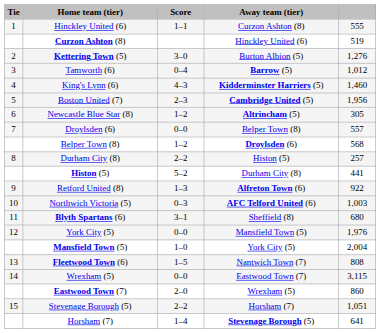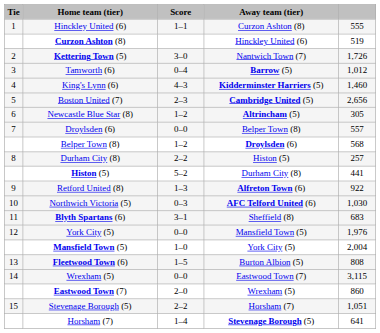 <table class="wikitable" style="width: 600px; background:WhiteSmoke; text-align:center; font-size:90%">
 <tr>
 <td scope="col" style="width:  5.00%; background:silver;"><strong>Tie</strong></td>
 <td scope="col" style="width: 36.25%; background:silver;"><strong>Home team (tier)</strong></td>
 <td scope="col" style="width: 12.50%; background:silver;"><strong>Score</strong></td>
 <td scope="col" style="width: 36.25%; background:silver;"><strong>Away team (tier)</strong></td>
 <td scope="col" style="width: 10.00%; background:silver;"><strong></strong></td>
 </tr>
 <tr>
 <td>1</td>
 <td><a href='#'>Hinckley United</a> (6)</td>
 <td>1–1</td>
 <td><a href='#'>Curzon Ashton</a> (8)</td>
 <td>555</td>
 </tr>
 <tr style="background:white;">
 <td><em></em></td>
 <td><strong><a href='#'>Curzon Ashton</a></strong> (8)</td>
 <td></td>
 <td><a href='#'>Hinckley United</a> (6)</td>
 <td>519</td>
 </tr>
 <tr>
 <td>2</td>
 <td><strong><a href='#'>Kettering Town</a></strong> (5)</td>
 <td>3–0</td>
-<td><a href='#'>Burton Albion</a> (5)</td>
-<td>1,276</td>
+<td><a href='#'>Nantwich Town</a> (7)</td>
+<td>1,726</td>
 </tr>
 <tr>
 <td>3</td>
 <td><a href='#'>Tamworth</a> (6)</td>
 <td>0–4</td>
 <td><strong><a href='#'>Barrow</a></strong> (5)</td>
 <td>1,012</td>
 </tr>
 <tr>
 <td>4</td>
 <td><a href='#'>King's Lynn</a> (6)</td>
 <td>4–3</td>
 <td><strong><a href='#'>Kidderminster Harriers</a></strong> (5)</td>
 <td>1,460</td>
 </tr>
 <tr>
 <td>5</td>
 <td><a href='#'>Boston United</a> (7)</td>
 <td>2–3</td>
 <td><strong><a href='#'>Cambridge United</a></strong> (5)</td>
-<td>1,956</td>
+<td>2,656</td>
 </tr>
 <tr>
 <td>6</td>
 <td><a href='#'>Newcastle Blue Star</a> (8)</td>
 <td>1–2</td>
 <td><strong><a href='#'>Altrincham</a></strong> (5)</td>
 <td>305</td>
 </tr>
 <tr>
 <td>7</td>
 <td><a href='#'>Droylsden</a> (6)</td>
 <td>0–0</td>
 <td><a href='#'>Belper Town</a> (8)</td>
 <td>557</td>
 </tr>
 <tr style="background:white;">
 <td><em></em></td>
 <td><a href='#'>Belper Town</a> (8)</td>
 <td>1–2</td>
 <td><strong><a href='#'>Droylsden</a></strong> (6)</td>
 <td>568</td>
 </tr>
 <tr>
 <td>8</td>
 <td><a href='#'>Durham City</a> (8)</td>
 <td>2–2</td>
 <td><a href='#'>Histon</a> (5)</td>
 <td>257</td>
 </tr>
 <tr style="background:white;">
 <td><em></em></td>
 <td><strong><a href='#'>Histon</a></strong> (5)</td>
 <td>5–2</td>
 <td><a href='#'>Durham City</a> (8)</td>
 <td>441</td>
 </tr>
 <tr>
 <td>9</td>
 <td><a href='#'>Retford United</a> (8)</td>
 <td>1–3</td>
 <td><strong><a href='#'>Alfreton Town</a></strong> (6)</td>
 <td>922</td>
 </tr>
 <tr>
 <td>10</td>
 <td><a href='#'>Northwich Victoria</a> (5)</td>
 <td>0–3</td>
 <td><strong><a href='#'>AFC Telford United</a></strong> (6)</td>
-<td>1,003</td>
+<td>1,030</td>
 </tr>
 <tr>
 <td>11</td>
 <td><strong><a href='#'>Blyth Spartans</a></strong> (6)</td>
 <td>3–1</td>
 <td><a href='#'>Sheffield</a> (8)</td>
-<td>680</td>
+<td>683</td>
 </tr>
 <tr>
 <td>12</td>
 <td><a href='#'>York City</a> (5)</td>
 <td>0–0</td>
 <td><a href='#'>Mansfield Town</a> (5)</td>
 <td>1,976</td>
 </tr>
 <tr style="background:white;">
 <td><em></em></td>
 <td><strong><a href='#'>Mansfield Town</a></strong> (5)</td>
 <td>1–0</td>
 <td><a href='#'>York City</a> (5)</td>
 <td>2,004</td>
 </tr>
 <tr>
 <td>13</td>
 <td><strong><a href='#'>Fleetwood Town</a></strong> (6)</td>
 <td>1–5</td>
-<td><a href='#'>Nantwich Town</a> (7)</td>
+<td><a href='#'>Burton Albion</a> (5)</td>
 <td>808</td>
 </tr>
 <tr>
 <td>14</td>
 <td><a href='#'>Wrexham</a> (5)</td>
 <td>0–0</td>
 <td><a href='#'>Eastwood Town</a> (7)</td>
 <td>3,115</td>
 </tr>
 <tr style="background:white;">
 <td><em></em></td>
 <td><strong><a href='#'>Eastwood Town</a></strong> (7)</td>
 <td>2–0</td>
 <td><a href='#'>Wrexham</a> (5)</td>
 <td>860</td>
 </tr>
 <tr>
 <td>15</td>
 <td><a href='#'>Stevenage Borough</a> (5)</td>
 <td>2–2</td>
 <td><a href='#'>Horsham</a> (7)</td>
 <td>1,051</td>
 </tr>
 <tr style="background:white;">
 <td><em></em></td>
 <td><a href='#'>Horsham</a> (7)</td>
 <td>1–4</td>
 <td><strong><a href='#'>Stevenage Borough</a></strong> (5)</td>
 <td>641</td>
 </tr>
 </table>
